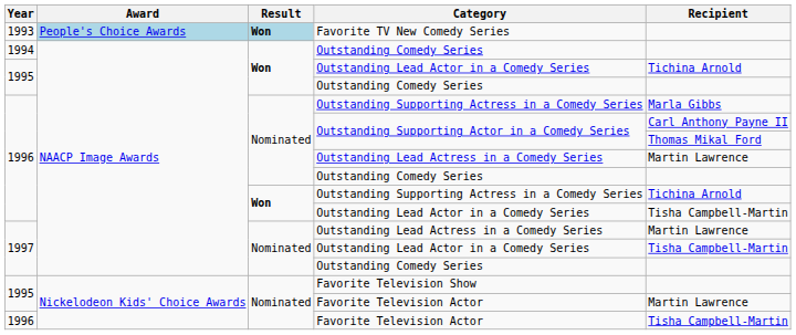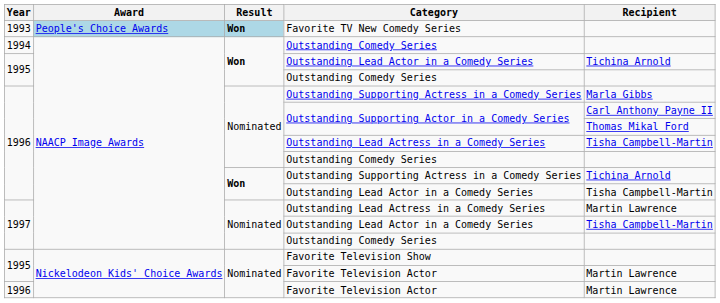 <table class="wikitable">
 <tr>
 <th>Year</th>
 <th>Award</th>
 <th>Result</th>
 <th>Category</th>
 <th>Recipient</th>
 </tr>
 <tr>
 <td>1993</td>
 <td rowspan="1" style="background: lightblue;"><a href='#'>People's Choice Awards</a></td>
 <td style="background: lightblue;"><strong>Won</strong></td>
 <td>Favorite TV New Comedy Series</td>
 <td></td>
 </tr>
 <tr>
 <td>1994</td>
 <td rowspan="13"><a href='#'>NAACP Image Awards</a></td>
 <td rowspan="3"><strong>Won</strong></td>
 <td><a href='#'>Outstanding Comedy Series</a></td>
 <td></td>
 </tr>
 <tr>
 <td rowspan="2">1995</td>
 <td><a href='#'>Outstanding Lead Actor in a Comedy Series</a></td>
 <td><a href='#'>Tichina Arnold</a></td>
 </tr>
 <tr>
 <td>Outstanding Comedy Series</td>
 <td></td>
 </tr>
 <tr>
 <td rowspan="7">1996</td>
 <td rowspan="5">Nominated</td>
 <td><a href='#'>Outstanding Supporting Actress in a Comedy Series</a></td>
 <td><a href='#'>Marla Gibbs</a></td>
 </tr>
 <tr>
 <td rowspan="2"><a href='#'>Outstanding Supporting Actor in a Comedy Series</a></td>
 <td><a href='#'>Carl Anthony Payne II</a></td>
 </tr>
 <tr>
 <td><a href='#'>Thomas Mikal Ford</a></td>
 </tr>
 <tr>
 <td><a href='#'>Outstanding Lead Actress in a Comedy Series</a></td>
-<td>Martin Lawrence</td>
+<td><a href='#'>Tisha Campbell-Martin</a></td>
 </tr>
 <tr>
 <td>Outstanding Comedy Series</td>
 <td></td>
 </tr>
 <tr>
 <td rowspan="2"><strong>Won</strong></td>
 <td>Outstanding Supporting Actress in a Comedy Series</td>
 <td><a href='#'>Tichina Arnold</a></td>
 </tr>
 <tr>
 <td>Outstanding Lead Actor in a Comedy Series</td>
 <td>Tisha Campbell-Martin</td>
 </tr>
 <tr>
 <td rowspan="3">1997</td>
 <td rowspan="3">Nominated</td>
 <td>Outstanding Lead Actress in a Comedy Series</td>
 <td>Martin Lawrence</td>
 </tr>
 <tr>
 <td>Outstanding Lead Actor in a Comedy Series</td>
 <td><a href='#'>Tisha Campbell-Martin</a></td>
 </tr>
 <tr>
 <td>Outstanding Comedy Series</td>
 <td></td>
 </tr>
 <tr>
 <td rowspan="2">1995</td>
 <td rowspan="3"><a href='#'>Nickelodeon Kids' Choice Awards</a></td>
 <td rowspan="3">Nominated</td>
 <td>Favorite Television Show</td>
 <td></td>
 </tr>
 <tr>
 <td>Favorite Television Actor</td>
 <td>Martin Lawrence</td>
 </tr>
 <tr>
 <td>1996</td>
 <td>Favorite Television Actor</td>
-<td><a href='#'>Tisha Campbell-Martin</a></td>
+<td>Martin Lawrence</td>
 </tr>
 </table>
